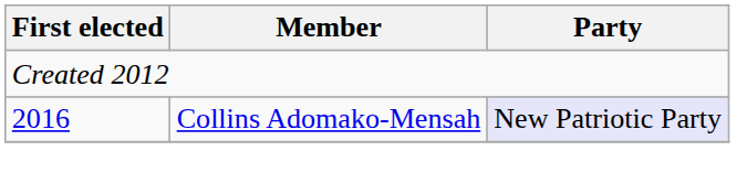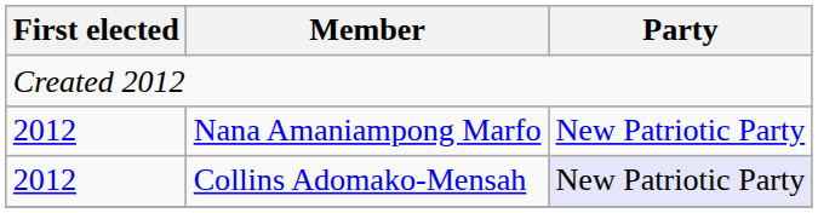 <table class="wikitable">
 <tr>
 <th>First elected</th>
 <th>Member</th>
 <th>Party</th>
 </tr>
 <tr>
 <td colspan=3><em>Created 2012</em></td>
 </tr>
 <tr>
-<td><a href='#'>2016</a></td>
+<td><a href='#'>2012</a></td>
+<td><a href='#'>Nana Amaniampong Marfo</a></td>
+<td><a href='#'>New Patriotic Party</a></td>
+</tr>
+<tr>
+<td><a href='#'>2012</a></td>
 <td><a href='#'>Collins Adomako-Mensah</a></td>
 <td style="background: lavender;">New Patriotic Party</td>
 </tr>
 <tr>
 </tr>
 </table>
